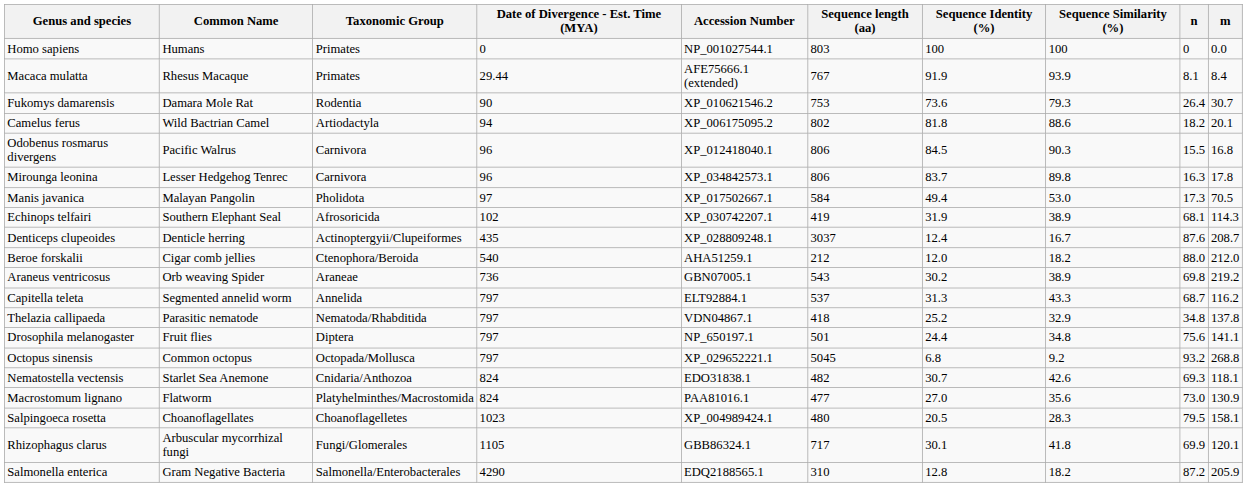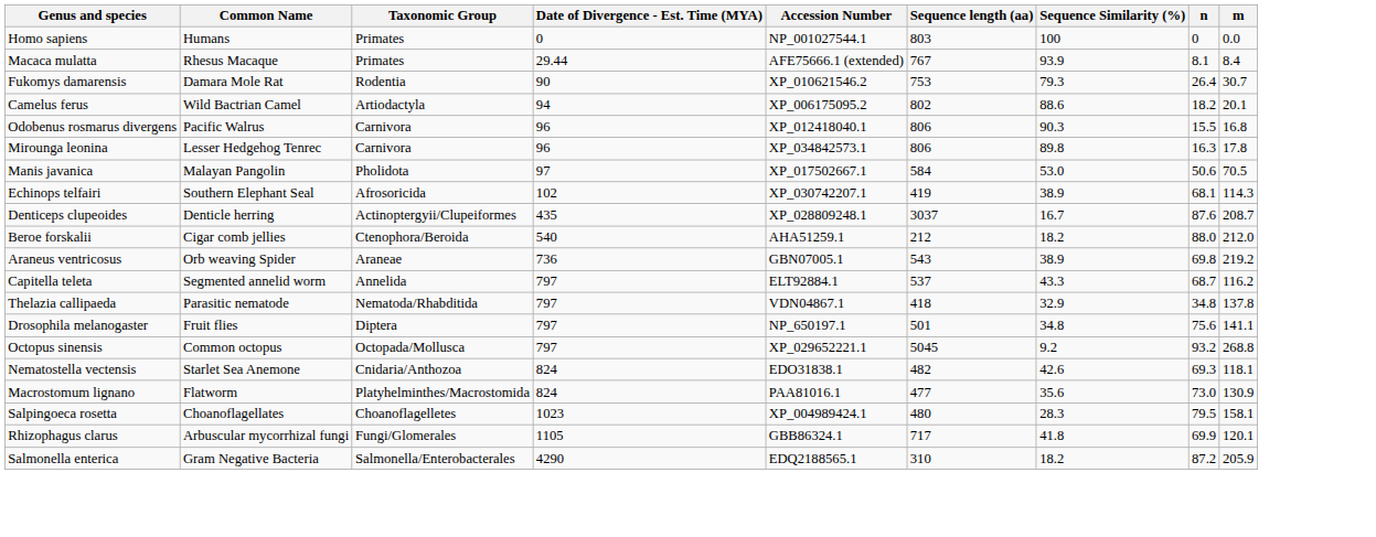 <table class="wikitable">
 <tr>
 <th>Genus and species</th>
 <th>Common Name</th>
 <th>Taxonomic Group</th>
 <th>Date of Divergence - Est. Time (MYA)</th>
 <th>Accession Number</th>
 <th>Sequence length (aa)</th>
-<th>Sequence Identity (%)</th>
 <th>Sequence Similarity (%)</th>
 <th>n</th>
 <th>m</th>
 </tr>
 <tr>
 <td>Homo sapiens</td>
 <td>Humans</td>
 <td>Primates</td>
 <td>0</td>
 <td>NP_001027544.1</td>
 <td>803</td>
 <td>100</td>
-<td>100</td>
 <td>0</td>
 <td>0.0</td>
 </tr>
 <tr>
 <td>Macaca mulatta</td>
 <td>Rhesus Macaque</td>
 <td>Primates</td>
 <td>29.44</td>
 <td>AFE75666.1 (extended)</td>
 <td>767</td>
-<td>91.9</td>
 <td>93.9</td>
 <td>8.1</td>
 <td>8.4</td>
 </tr>
 <tr>
 <td>Fukomys damarensis</td>
 <td>Damara Mole Rat</td>
 <td>Rodentia</td>
 <td>90</td>
 <td>XP_010621546.2</td>
 <td>753</td>
-<td>73.6</td>
 <td>79.3</td>
 <td>26.4</td>
 <td>30.7</td>
 </tr>
 <tr>
 <td>Camelus ferus</td>
 <td>Wild Bactrian Camel</td>
 <td>Artiodactyla</td>
 <td>94</td>
 <td>XP_006175095.2</td>
 <td>802</td>
-<td>81.8</td>
 <td>88.6</td>
 <td>18.2</td>
 <td>20.1</td>
 </tr>
 <tr>
 <td>Odobenus rosmarus divergens</td>
 <td>Pacific  Walrus</td>
 <td>Carnivora</td>
 <td>96</td>
 <td>XP_012418040.1</td>
 <td>806</td>
-<td>84.5</td>
 <td>90.3</td>
 <td>15.5</td>
 <td>16.8</td>
 </tr>
 <tr>
 <td>Mirounga leonina</td>
 <td>Lesser Hedgehog Tenrec</td>
 <td>Carnivora</td>
 <td>96</td>
 <td>XP_034842573.1</td>
 <td>806</td>
-<td>83.7</td>
 <td>89.8</td>
 <td>16.3</td>
 <td>17.8</td>
 </tr>
 <tr>
 <td>Manis javanica</td>
 <td>Malayan Pangolin</td>
 <td>Pholidota</td>
 <td>97</td>
 <td>XP_017502667.1</td>
 <td>584</td>
-<td>49.4</td>
 <td>53.0</td>
-<td>17.3</td>
+<td>50.6</td>
 <td>70.5</td>
 </tr>
 <tr>
 <td>Echinops telfairi</td>
 <td>Southern Elephant Seal</td>
 <td>Afrosoricida</td>
 <td>102</td>
 <td>XP_030742207.1</td>
 <td>419</td>
-<td>31.9</td>
 <td>38.9</td>
 <td>68.1</td>
 <td>114.3</td>
 </tr>
 <tr>
 <td>Denticeps clupeoides</td>
 <td>Denticle herring</td>
 <td>Actinoptergyii/Clupeiformes</td>
 <td>435</td>
 <td>XP_028809248.1</td>
 <td>3037</td>
-<td>12.4</td>
 <td>16.7</td>
 <td>87.6</td>
 <td>208.7</td>
 </tr>
 <tr>
 <td>Beroe forskalii</td>
 <td>Cigar comb jellies</td>
 <td>Ctenophora/Beroida</td>
 <td>540</td>
 <td>AHA51259.1</td>
 <td>212</td>
-<td>12.0</td>
 <td>18.2</td>
 <td>88.0</td>
 <td>212.0</td>
 </tr>
 <tr>
 <td>Araneus ventricosus</td>
 <td>Orb weaving Spider</td>
 <td>Araneae</td>
 <td>736</td>
 <td>GBN07005.1</td>
 <td>543</td>
-<td>30.2</td>
 <td>38.9</td>
 <td>69.8</td>
 <td>219.2</td>
 </tr>
 <tr>
 <td>Capitella teleta</td>
 <td>Segmented annelid worm</td>
 <td>Annelida</td>
 <td>797</td>
 <td>ELT92884.1</td>
 <td>537</td>
-<td>31.3</td>
 <td>43.3</td>
 <td>68.7</td>
 <td>116.2</td>
 </tr>
 <tr>
 <td>Thelazia callipaeda</td>
 <td>Parasitic nematode</td>
 <td>Nematoda/Rhabditida</td>
 <td>797</td>
 <td>VDN04867.1</td>
 <td>418</td>
-<td>25.2</td>
 <td>32.9</td>
 <td>34.8</td>
 <td>137.8</td>
 </tr>
 <tr>
 <td>Drosophila melanogaster</td>
 <td>Fruit flies</td>
 <td>Diptera</td>
 <td>797</td>
 <td>NP_650197.1</td>
 <td>501</td>
-<td>24.4</td>
 <td>34.8</td>
 <td>75.6</td>
 <td>141.1</td>
 </tr>
 <tr>
 <td>Octopus sinensis</td>
 <td>Common octopus</td>
 <td>Octopada/Mollusca</td>
 <td>797</td>
 <td>XP_029652221.1</td>
 <td>5045</td>
-<td>6.8</td>
 <td>9.2</td>
 <td>93.2</td>
 <td>268.8</td>
 </tr>
 <tr>
 <td>Nematostella vectensis</td>
 <td>Starlet Sea Anemone</td>
 <td>Cnidaria/Anthozoa</td>
 <td>824</td>
 <td>EDO31838.1</td>
 <td>482</td>
-<td>30.7</td>
 <td>42.6</td>
 <td>69.3</td>
 <td>118.1</td>
 </tr>
 <tr>
 <td>Macrostomum lignano</td>
 <td>Flatworm</td>
 <td>Platyhelminthes/Macrostomida</td>
 <td>824</td>
 <td>PAA81016.1</td>
 <td>477</td>
-<td>27.0</td>
 <td>35.6</td>
 <td>73.0</td>
 <td>130.9</td>
 </tr>
 <tr>
 <td>Salpingoeca rosetta</td>
 <td>Choanoflagellates</td>
 <td>Choanoflagelletes</td>
 <td>1023</td>
 <td>XP_004989424.1</td>
 <td>480</td>
-<td>20.5</td>
 <td>28.3</td>
 <td>79.5</td>
 <td>158.1</td>
 </tr>
 <tr>
 <td>Rhizophagus clarus</td>
 <td>Arbuscular mycorrhizal fungi</td>
 <td>Fungi/Glomerales</td>
 <td>1105</td>
 <td>GBB86324.1</td>
 <td>717</td>
-<td>30.1</td>
 <td>41.8</td>
 <td>69.9</td>
 <td>120.1</td>
 </tr>
 <tr>
 <td>Salmonella enterica</td>
 <td>Gram Negative Bacteria</td>
 <td>Salmonella/Enterobacterales</td>
 <td>4290</td>
 <td>EDQ2188565.1</td>
 <td>310</td>
-<td>12.8</td>
 <td>18.2</td>
 <td>87.2</td>
 <td>205.9</td>
 </tr>
 </table>
